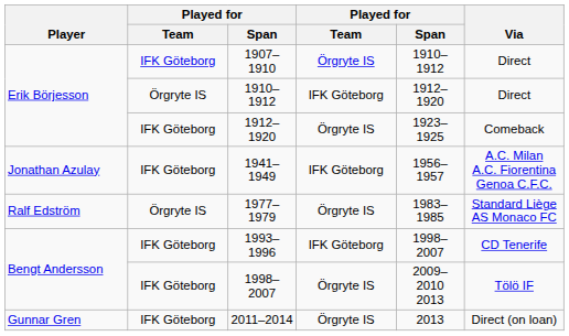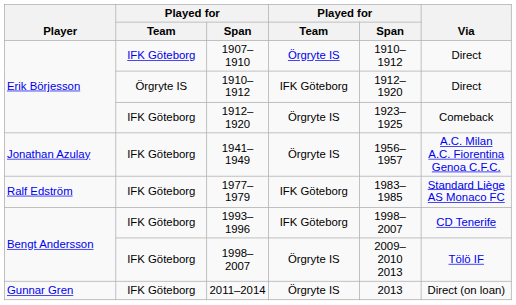 <table class="wikitable" style="text-align: center">
 <tr>
 <th rowspan="2" valign="bottom" width="150">Player</th>
 <th colspan="2">Played for</th>
 <th colspan="2">Played for</th>
 <th rowspan="2" valign="bottom" width="120">Via</th>
 </tr>
 <tr>
 <th width="120">Team</th>
 <th width="80">Span</th>
 <th width="120">Team</th>
 <th width="80">Span</th>
 </tr>
 <tr>
 <td rowspan="3" align="left"><a href='#'>Erik Börjesson</a></td>
 <td><a href='#'>IFK Göteborg</a></td>
 <td>1907–1910</td>
 <td><a href='#'>Örgryte IS</a></td>
 <td>1910–1912</td>
 <td>Direct</td>
 </tr>
 <tr>
 <td>Örgryte IS</td>
 <td>1910–1912</td>
 <td>IFK Göteborg</td>
 <td>1912–1920</td>
 <td>Direct</td>
 </tr>
 <tr>
 <td>IFK Göteborg</td>
 <td>1912–1920</td>
 <td>Örgryte IS</td>
 <td>1923–1925</td>
 <td>Comeback</td>
 </tr>
 <tr>
 <td align="left"><a href='#'>Jonathan Azulay</a></td>
 <td>IFK Göteborg</td>
 <td>1941–1949</td>
-<td>IFK Göteborg</td>
+<td>Örgryte IS</td>
 <td>1956–1957</td>
 <td><a href='#'>A.C. Milan</a><br><a href='#'>A.C. Fiorentina</a><br><a href='#'>Genoa C.F.C.</a></td>
 </tr>
 <tr>
 <td align="left"><a href='#'>Ralf Edström</a></td>
-<td>Örgryte IS</td>
+<td>IFK Göteborg</td>
 <td>1977–1979</td>
-<td>Örgryte IS</td>
+<td>IFK Göteborg</td>
 <td>1983–1985</td>
 <td><a href='#'>Standard Liège</a><br><a href='#'>AS Monaco FC</a></td>
 </tr>
 <tr>
 <td rowspan="2" align="left"><a href='#'>Bengt Andersson</a></td>
 <td>IFK Göteborg</td>
 <td>1993–1996</td>
 <td>IFK Göteborg</td>
 <td>1998–2007</td>
 <td><a href='#'>CD Tenerife</a></td>
 </tr>
 <tr>
 <td>IFK Göteborg</td>
 <td>1998–2007</td>
 <td>Örgryte IS</td>
 <td>2009–2010<br>2013</td>
 <td><a href='#'>Tölö IF</a></td>
 </tr>
 <tr>
 <td align="left"><a href='#'>Gunnar Gren</a></td>
 <td>IFK Göteborg</td>
 <td>2011–2014</td>
 <td>Örgryte IS</td>
 <td>2013</td>
 <td>Direct (on loan)</td>
 </tr>
 </table>
